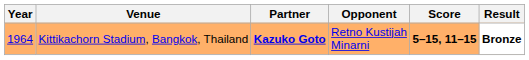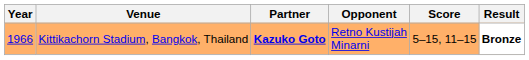 <table class="sortable wikitable" style="font-size: 90%;">
 <tr>
 <th>Year</th>
 <th>Venue</th>
 <th>Partner</th>
 <th>Opponent</th>
 <th>Score</th>
 <th>Result</th>
 </tr>
 <tr style="background:#FFB069">
-<td align="center"><a href='#'>1964</a></td>
+<td align="center"><a href='#'>1966</a></td>
 <td align="left"><a href='#'>Kittikachorn Stadium</a>, <a href='#'>Bangkok</a>, Thailand</td>
 <td align="left"><strong> <a href='#'>Kazuko Goto</a></strong></td>
 <td align="left"> <a href='#'>Retno Kustijah</a><br> <a href='#'>Minarni</a></td>
-<td align="left"><strong>5–15, 11–15</strong></td>
+<td align="left">5–15, 11–15</td>
 <td style="text-align:left; background:white"> <strong>Bronze</strong></td>
 </tr>
 </table>
